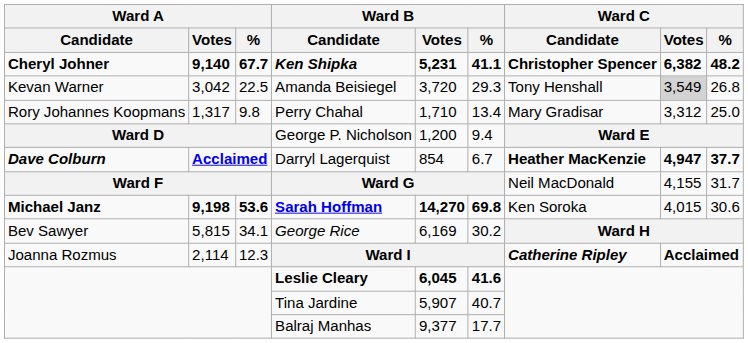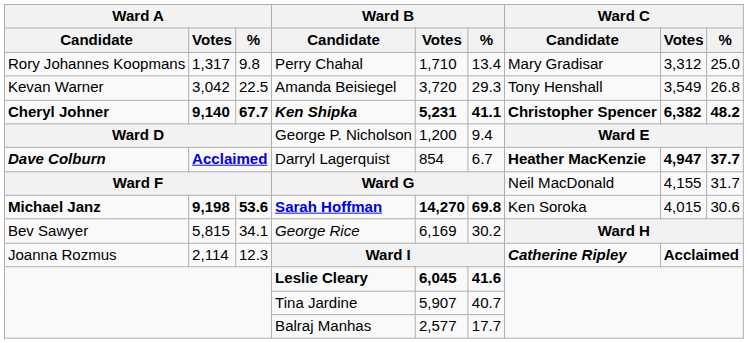 <table class="wikitable">
 <tr>
 <th colspan=3>Ward A</th>
 <th colspan=3>Ward B</th>
 <th colspan=3>Ward C</th>
 </tr>
 <tr>
 <th>Candidate</th>
 <th>Votes</th>
 <th>%</th>
 <th>Candidate</th>
 <th>Votes</th>
 <th>%</th>
 <th>Candidate</th>
 <th>Votes</th>
 <th>%</th>
 </tr>
 <tr>
+<td>Rory Johannes Koopmans</td>
+<td>1,317</td>
+<td>9.8</td>
+<td>Perry Chahal</td>
+<td>1,710</td>
+<td>13.4</td>
+<td>Mary Gradisar</td>
+<td>3,312</td>
+<td>25.0</td>
+</tr>
+<tr>
+<td>Kevan Warner</td>
+<td>3,042</td>
+<td>22.5</td>
+<td>Amanda Beisiegel</td>
+<td>3,720</td>
+<td>29.3</td>
+<td>Tony Henshall</td>
+<td>3,549</td>
+<td>26.8</td>
+</tr>
+<tr>
 <td><strong>Cheryl Johner</strong></td>
 <td><strong>9,140</strong></td>
 <td><strong>67.7</strong></td>
 <td><strong><em>Ken Shipka</em></strong></td>
 <td><strong>5,231</strong></td>
 <td><strong>41.1</strong></td>
 <td><strong>Christopher Spencer</strong></td>
 <td><strong>6,382</strong></td>
 <td><strong>48.2</strong></td>
-</tr>
-<tr>
-<td>Kevan Warner</td>
-<td>3,042</td>
-<td>22.5</td>
-<td>Amanda Beisiegel</td>
-<td>3,720</td>
-<td>29.3</td>
-<td>Tony Henshall</td>
-<td style="background: lightgrey;">3,549</td>
-<td>26.8</td>
-</tr>
-<tr>
-<td>Rory Johannes Koopmans</td>
-<td>1,317</td>
-<td>9.8</td>
-<td>Perry Chahal</td>
-<td>1,710</td>
-<td>13.4</td>
-<td>Mary Gradisar</td>
-<td>3,312</td>
-<td>25.0</td>
 </tr>
 <tr>
 <th colspan=3>Ward D</th>
 <td>George P. Nicholson</td>
 <td>1,200</td>
 <td>9.4</td>
 <th colspan=3>Ward E</th>
 </tr>
 <tr>
 <td><strong><em>Dave Colburn</em></strong></td>
 <td colspan=2><strong><a href='#'>Acclaimed</a></strong></td>
 <td>Darryl Lagerquist</td>
 <td>854</td>
 <td>6.7</td>
 <td><strong>Heather MacKenzie</strong></td>
 <td><strong>4,947</strong></td>
 <td><strong>37.7</strong></td>
 </tr>
 <tr>
 <th colspan=3>Ward F</th>
 <th colspan=3>Ward G</th>
 <td>Neil MacDonald</td>
 <td>4,155</td>
 <td>31.7</td>
 </tr>
 <tr>
 <td><strong>Michael Janz</strong></td>
 <td><strong>9,198</strong></td>
 <td><strong>53.6</strong></td>
 <td><strong><a href='#'>Sarah Hoffman</a></strong></td>
 <td><strong>14,270</strong></td>
 <td><strong>69.8</strong></td>
 <td>Ken Soroka</td>
 <td>4,015</td>
 <td>30.6</td>
 </tr>
 <tr>
 <td>Bev Sawyer</td>
 <td>5,815</td>
 <td>34.1</td>
 <td><em>George Rice</em></td>
 <td>6,169</td>
 <td>30.2</td>
 <th colspan=3>Ward H</th>
 </tr>
 <tr>
 <td>Joanna Rozmus</td>
 <td>2,114</td>
 <td>12.3</td>
 <th colspan=3>Ward I</th>
 <td><strong><em>Catherine Ripley</em></strong></td>
 <td colspan=2><strong>Acclaimed</strong></td>
 </tr>
 <tr>
 <td colspan=3 rowspan=3></td>
 <td><strong>Leslie Cleary</strong></td>
 <td><strong>6,045</strong></td>
 <td><strong>41.6</strong></td>
 </tr>
 <tr>
 <td>Tina Jardine</td>
 <td>5,907</td>
 <td>40.7</td>
 </tr>
 <tr>
 <td>Balraj Manhas</td>
-<td>9,377</td>
+<td>2,577</td>
 <td>17.7</td>
 </tr>
 </table>
